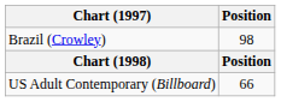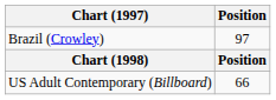 <table class="wikitable">
 <tr>
 <th>Chart (1997)</th>
 <th>Position</th>
 </tr>
 <tr>
 <td>Brazil (<a href='#'>Crowley</a>)</td>
-<td style="text-align:center;">98</td>
+<td style="text-align:center;">97</td>
 </tr>
 <tr>
 <th>Chart (1998)</th>
 <th>Position</th>
 </tr>
 <tr>
 <td>US Adult Contemporary (<em>Billboard</em>)</td>
 <td align="center">66</td>
 </tr>
 </table>
